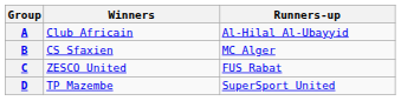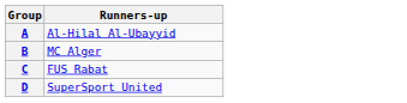 <table class="wikitable">
 <tr>
 <th>Group</th>
-<th width=200>Winners</th>
 <th width=200>Runners-up</th>
 </tr>
 <tr>
 <th><a href='#'>A</a></th>
-<td> <a href='#'>Club Africain</a></td>
 <td> <a href='#'>Al-Hilal Al-Ubayyid</a></td>
 </tr>
 <tr>
 <th><a href='#'>B</a></th>
-<td> <a href='#'>CS Sfaxien</a></td>
 <td> <a href='#'>MC Alger</a></td>
 </tr>
 <tr>
 <th><a href='#'>C</a></th>
-<td> <a href='#'>ZESCO United</a></td>
 <td> <a href='#'>FUS Rabat</a></td>
 </tr>
 <tr>
 <th><a href='#'>D</a></th>
-<td> <a href='#'>TP Mazembe</a></td>
 <td> <a href='#'>SuperSport United</a></td>
 </tr>
 </table>
